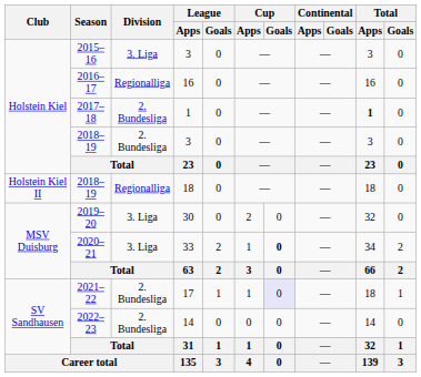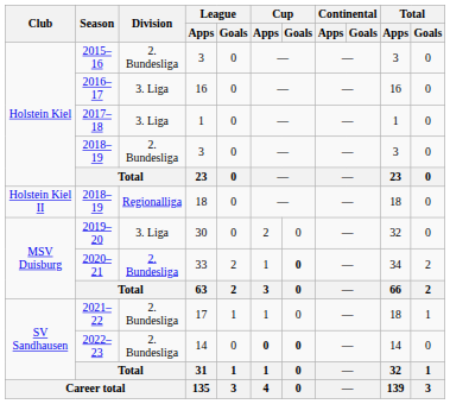 <table class="wikitable" style="text-align:center">
 <tr>
 <th rowspan="2">Club</th>
 <th rowspan="2">Season</th>
 <th rowspan="2">Division</th>
 <th colspan="2">League</th>
 <th colspan="2">Cup</th>
 <th colspan="2">Continental</th>
 <th colspan="2">Total</th>
 </tr>
 <tr>
 <th>Apps</th>
 <th>Goals</th>
 <th>Apps</th>
 <th>Goals</th>
 <th>Apps</th>
 <th>Goals</th>
 <th>Apps</th>
 <th>Goals</th>
 </tr>
 <tr>
 <td rowspan="5"><a href='#'>Holstein Kiel</a></td>
 <td><a href='#'>2015–16</a></td>
-<td><a href='#'>3. Liga</a></td>
+<td>2. Bundesliga</td>
 <td>3</td>
 <td>0</td>
 <td colspan="2">—</td>
 <td colspan="2">—</td>
 <td>3</td>
 <td>0</td>
 </tr>
 <tr>
 <td><a href='#'>2016–17</a></td>
-<td><a href='#'>Regionalliga</a></td>
+<td>3. Liga</td>
 <td>16</td>
 <td>0</td>
 <td colspan="2">—</td>
 <td colspan="2">—</td>
 <td>16</td>
 <td>0</td>
 </tr>
 <tr>
 <td><a href='#'>2017–18</a></td>
-<td><a href='#'>2. Bundesliga</a></td>
+<td>3. Liga</td>
 <td>1</td>
 <td>0</td>
 <td colspan="2">—</td>
 <td colspan="2">—</td>
-<td><strong>1</strong></td>
+<td>1</td>
 <td>0</td>
 </tr>
 <tr>
 <td><a href='#'>2018–19</a></td>
 <td>2. Bundesliga</td>
 <td>3</td>
 <td>0</td>
 <td colspan="2">—</td>
 <td colspan="2">—</td>
 <td>3</td>
 <td>0</td>
 </tr>
 <tr>
 <th colspan="2">Total</th>
 <th>23</th>
 <th>0</th>
 <th colspan="2">—</th>
 <th colspan="2">—</th>
 <th>23</th>
 <th>0</th>
 </tr>
 <tr>
 <td><a href='#'>Holstein Kiel II</a></td>
 <td><a href='#'>2018–19</a></td>
 <td><a href='#'>Regionalliga</a></td>
 <td>18</td>
 <td>0</td>
 <td colspan="2">—</td>
 <td colspan="2">—</td>
 <td>18</td>
 <td>0</td>
 </tr>
 <tr>
 <td rowspan="3"><a href='#'>MSV Duisburg</a></td>
 <td><a href='#'>2019–20</a></td>
 <td>3. Liga</td>
 <td>30</td>
 <td>0</td>
 <td>2</td>
 <td>0</td>
 <td colspan="2">—</td>
 <td>32</td>
 <td>0</td>
 </tr>
 <tr>
 <td><a href='#'>2020–21</a></td>
-<td>3. Liga</td>
+<td><a href='#'>2. Bundesliga</a></td>
 <td>33</td>
 <td>2</td>
 <td>1</td>
 <td><strong>0</strong></td>
 <td colspan="2">—</td>
 <td>34</td>
 <td>2</td>
 </tr>
 <tr>
 <th colspan="2">Total</th>
 <th>63</th>
 <th>2</th>
 <th>3</th>
 <th>0</th>
 <th colspan="2">—</th>
 <th>66</th>
 <th>2</th>
 </tr>
 <tr>
 <td rowspan="3"><a href='#'>SV Sandhausen</a></td>
 <td><a href='#'>2021–22</a></td>
 <td>2. Bundesliga</td>
 <td>17</td>
 <td>1</td>
 <td>1</td>
-<td style="background: lavender;">0</td>
+<td>0</td>
 <td colspan="2">—</td>
 <td>18</td>
 <td>1</td>
 </tr>
 <tr>
 <td><a href='#'>2022–23</a></td>
 <td>2. Bundesliga</td>
 <td>14</td>
 <td>0</td>
-<td>0</td>
-<td>0</td>
+<td><strong>0</strong></td>
+<td><strong>0</strong></td>
 <td colspan="2">—</td>
 <td>14</td>
 <td>0</td>
 </tr>
 <tr>
 <th colspan="2">Total</th>
 <th>31</th>
 <th>1</th>
 <th>1</th>
 <th>0</th>
 <th colspan="2">—</th>
 <th>32</th>
 <th>1</th>
 </tr>
 <tr>
 <th colspan="3">Career total</th>
 <th>135</th>
 <th>3</th>
 <th>4</th>
 <th>0</th>
 <th colspan="2">—</th>
 <th>139</th>
 <th>3</th>
 </tr>
 </table>
